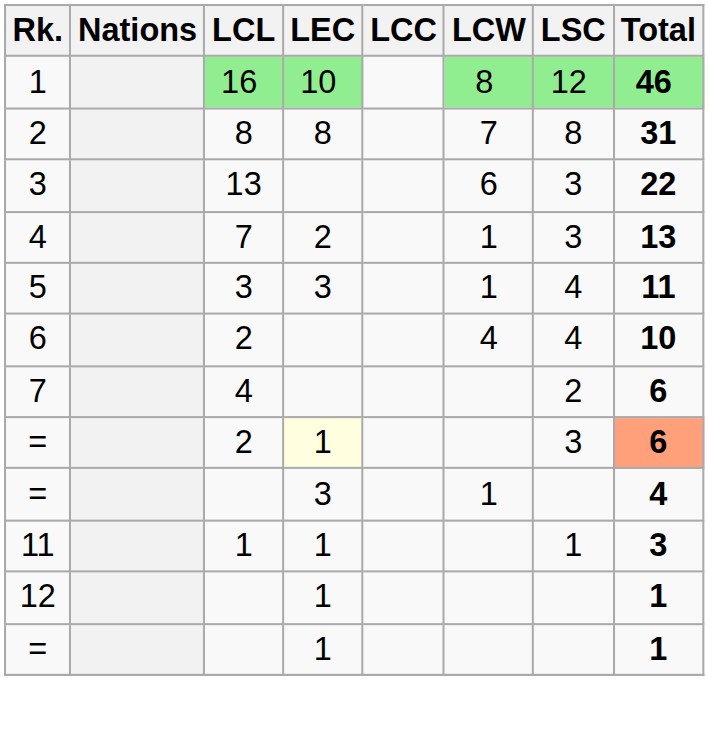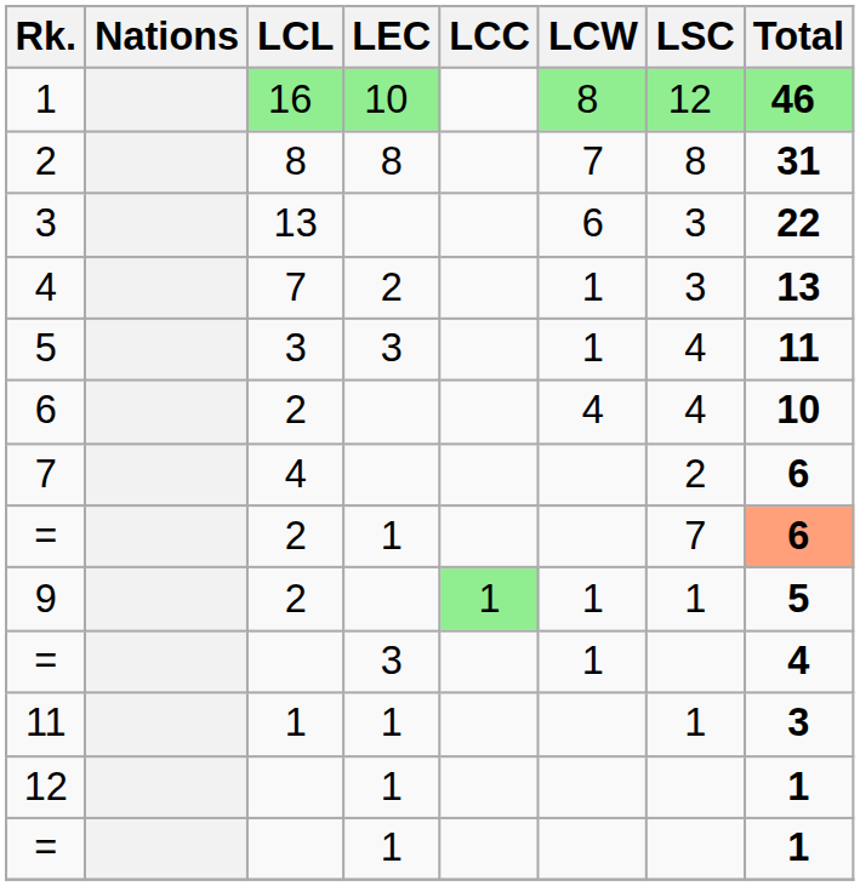 <table class="sortable plainrowheaders wikitable">
 <tr>
 <th scope=col>Rk.</th>
 <th scope=col>Nations </th>
 <th scope=col>LCL</th>
 <th scope=col>LEC</th>
 <th scope=col>LCC</th>
 <th scope=col>LCW</th>
 <th scope=col>LSC</th>
 <th scope=col>Total</th>
 </tr>
 <tr>
 <td align=center>1</td>
 <th scope=row align="left"></th>
 <td style="text-align:center; background:#90EE90;">16 </td>
 <td style="text-align:center; background:#90EE90;">10 </td>
 <td align=center></td>
 <td style="text-align:center; background:#90EE90;">8 </td>
 <td style="text-align:center; background:#90EE90;">12 </td>
 <td style="text-align:center; background:#90EE90;"><strong>46</strong> </td>
 </tr>
 <tr>
 <td align=center>2</td>
 <th scope=row align="left"></th>
 <td align=center>8</td>
 <td align="center">8</td>
 <td align=center></td>
 <td align=center>7</td>
 <td align="center">8</td>
 <td align=center><strong>31</strong></td>
 </tr>
 <tr>
 <td align=center>3</td>
 <th scope=row align="left"></th>
 <td align=center>13</td>
 <td align="center"></td>
 <td align=center></td>
 <td align=center>6</td>
 <td align="center">3</td>
 <td align=center><strong>22</strong></td>
 </tr>
 <tr>
 <td align=center>4</td>
 <th scope=row align="left"></th>
 <td align=center>7</td>
 <td align="center">2</td>
 <td align=center></td>
 <td align=center>1</td>
 <td align="center">3</td>
 <td align=center><strong>13</strong></td>
 </tr>
 <tr>
 <td align=center>5</td>
 <th scope=row align="left"></th>
 <td align=center>3</td>
 <td align="center">3</td>
 <td align=center></td>
 <td align=center>1</td>
 <td align="center">4</td>
 <td align=center><strong>11</strong></td>
 </tr>
 <tr>
 <td align=center>6</td>
 <th scope=row align="left"></th>
 <td align=center>2</td>
 <td align="center"></td>
 <td align=center></td>
 <td align=center>4</td>
 <td align="center">4</td>
 <td align=center><strong>10</strong></td>
 </tr>
 <tr>
 <td align=center>7</td>
 <th scope=row align="left"> </th>
 <td align=center>4</td>
 <td align="center"></td>
 <td align=center></td>
 <td align=center></td>
 <td align="center">2</td>
 <td align=center><strong>6</strong></td>
 </tr>
 <tr>
 <td align=center>=</td>
 <th scope=row align="left"></th>
 <td align=center>2</td>
-<td align="center" style="background: lightyellow;">1</td>
+<td align="center">1</td>
 <td align=center></td>
 <td align=center></td>
-<td align="center">3</td>
+<td align="center">7</td>
 <td align=center style="background: lightsalmon;"><strong>6</strong></td>
+</tr>
+<tr>
+<td align=center>9</td>
+<th scope=row align="left"></th>
+<td align=center>2</td>
+<td align="center"></td>
+<td style="text-align:center; background:#90EE90;">1</td>
+<td align=center>1</td>
+<td align="center">1</td>
+<td align=center><strong>5</strong></td>
 </tr>
 <tr>
 <td align=center>=</td>
 <th scope=row align="left"></th>
 <td align=center></td>
 <td align="center">3</td>
 <td align=center></td>
 <td align=center>1</td>
 <td align="center"></td>
 <td align=center><strong>4</strong></td>
 </tr>
 <tr>
 <td align=center>11</td>
 <th scope=row align="left"></th>
 <td align=center>1</td>
 <td align="center">1</td>
 <td align=center></td>
 <td align=center></td>
 <td align="center">1</td>
 <td align=center><strong>3</strong></td>
 </tr>
 <tr>
 <td align=center>12</td>
 <th scope=row align="left"></th>
 <td align=center></td>
 <td align="center">1</td>
 <td align=center></td>
 <td align=center></td>
 <td align="center"></td>
 <td align=center><strong>1</strong></td>
 </tr>
 <tr>
 <td align=center>=</td>
 <th scope=row align="left"></th>
 <td align=center></td>
 <td align="center">1</td>
 <td align=center></td>
 <td align=center></td>
 <td align="center"></td>
 <td align=center><strong>1</strong></td>
 </tr>
 <tr>
 </tr>
 </table>
